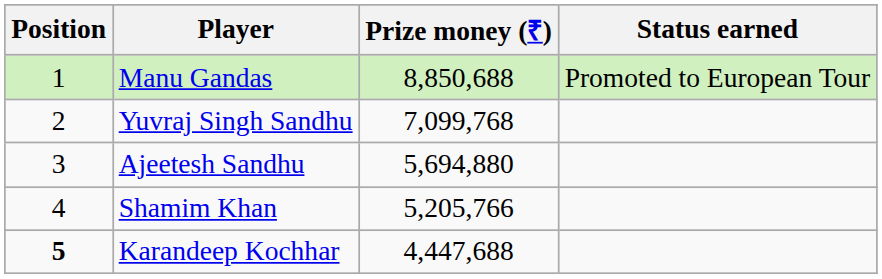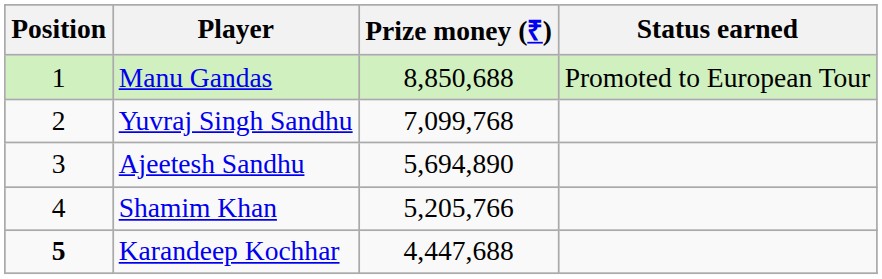 <table class=wikitable>
 <tr>
 <th>Position</th>
 <th>Player</th>
 <th>Prize money (<a href='#'>₹</a>)</th>
 <th>Status earned</th>
 </tr>
 <tr style="background:#D0F0C0;">
 <td align=center>1</td>
 <td> <a href='#'>Manu Gandas</a></td>
 <td align=center>8,850,688</td>
 <td>Promoted to European Tour</td>
 </tr>
 <tr>
 <td align=center>2</td>
 <td> <a href='#'>Yuvraj Singh Sandhu</a></td>
 <td align=center>7,099,768</td>
 <td></td>
 </tr>
 <tr>
 <td align=center>3</td>
 <td> <a href='#'>Ajeetesh Sandhu</a></td>
-<td align=center>5,694,880</td>
+<td align=center>5,694,890</td>
 <td></td>
 </tr>
 <tr>
 <td align=center>4</td>
 <td> <a href='#'>Shamim Khan</a></td>
 <td align=center>5,205,766</td>
 <td></td>
 </tr>
 <tr>
 <td align=center><strong>5</strong></td>
 <td> <a href='#'>Karandeep Kochhar</a></td>
 <td align=center>4,447,688</td>
 <td></td>
 </tr>
 </table>
